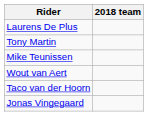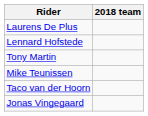 <table class="wikitable">
 <tr>
 <th>Rider</th>
 <th>2018 team</th>
 </tr>
 <tr>
 <td><a href='#'>Laurens De Plus</a></td>
+<td></td>
+</tr>
+<tr>
+<td><a href='#'>Lennard Hofstede</a></td>
 <td></td>
 </tr>
 <tr>
 <td><a href='#'>Tony Martin</a></td>
 <td></td>
 </tr>
 <tr>
 <td><a href='#'>Mike Teunissen</a></td>
 <td></td>
 </tr>
 <tr>
-<td><a href='#'>Wout van Aert</a></td>
-<td></td>
-</tr>
-<tr>
 <td><a href='#'>Taco van der Hoorn</a></td>
 <td></td>
 </tr>
 <tr>
 <td><a href='#'>Jonas Vingegaard</a></td>
 <td></td>
 </tr>
 </table>
